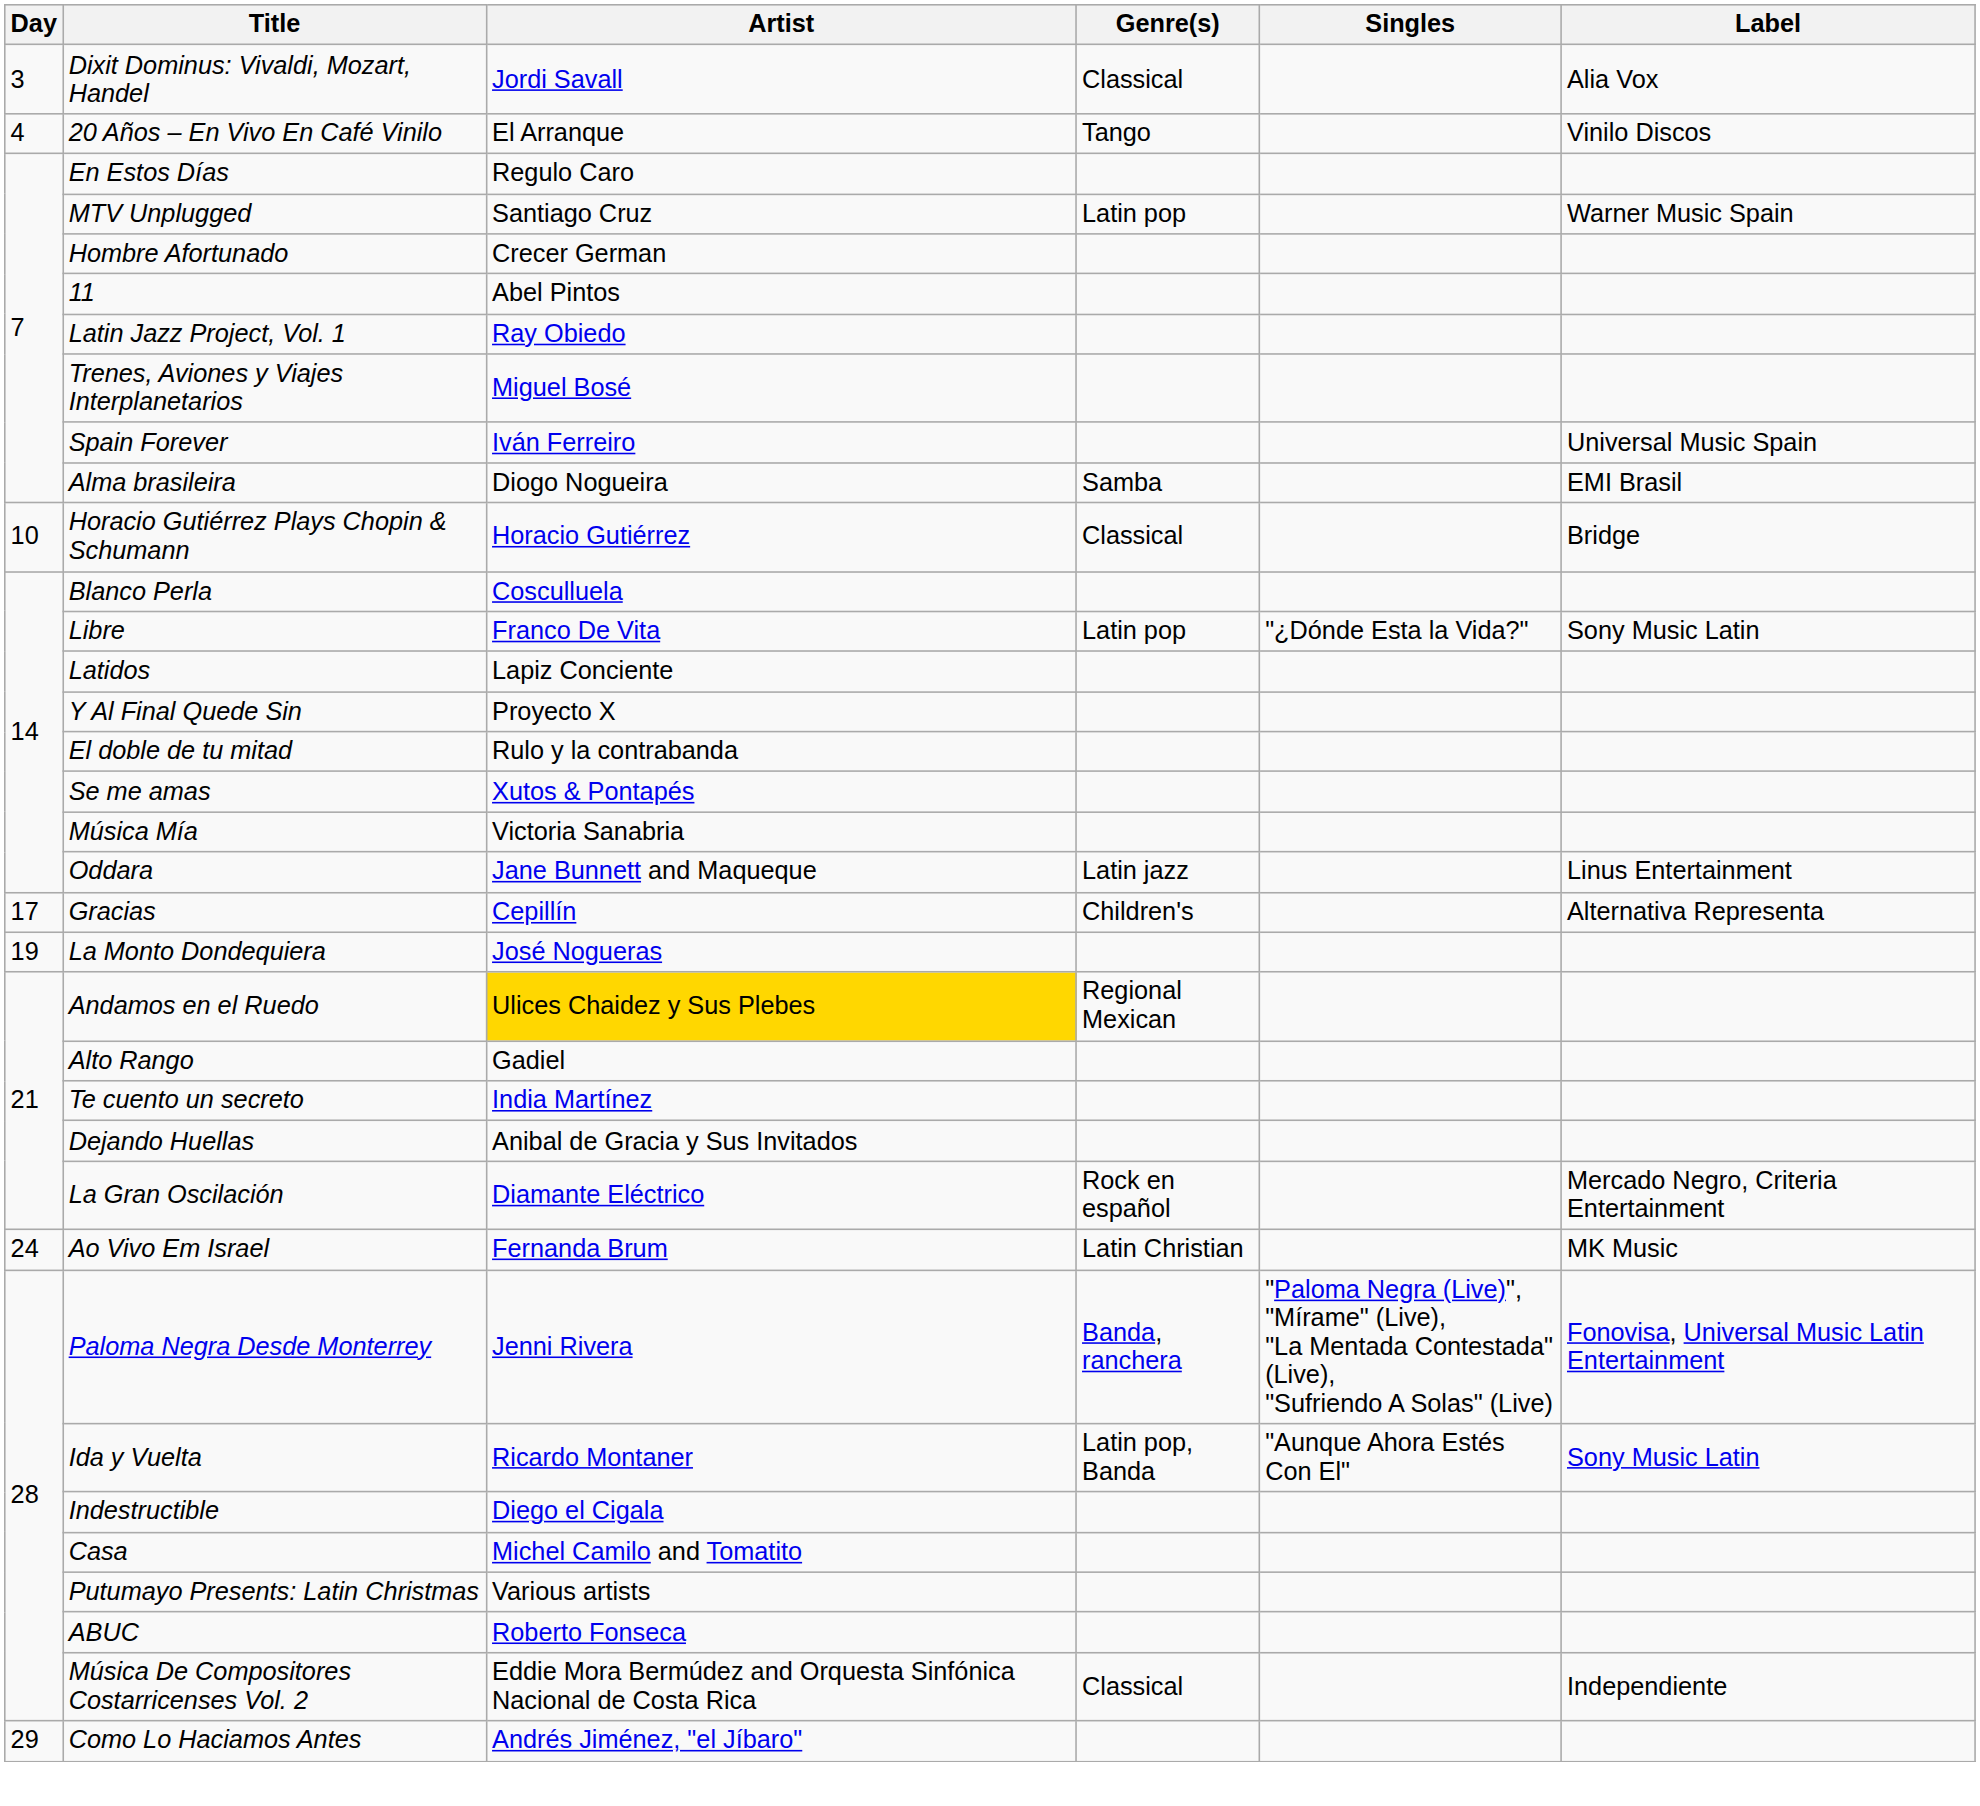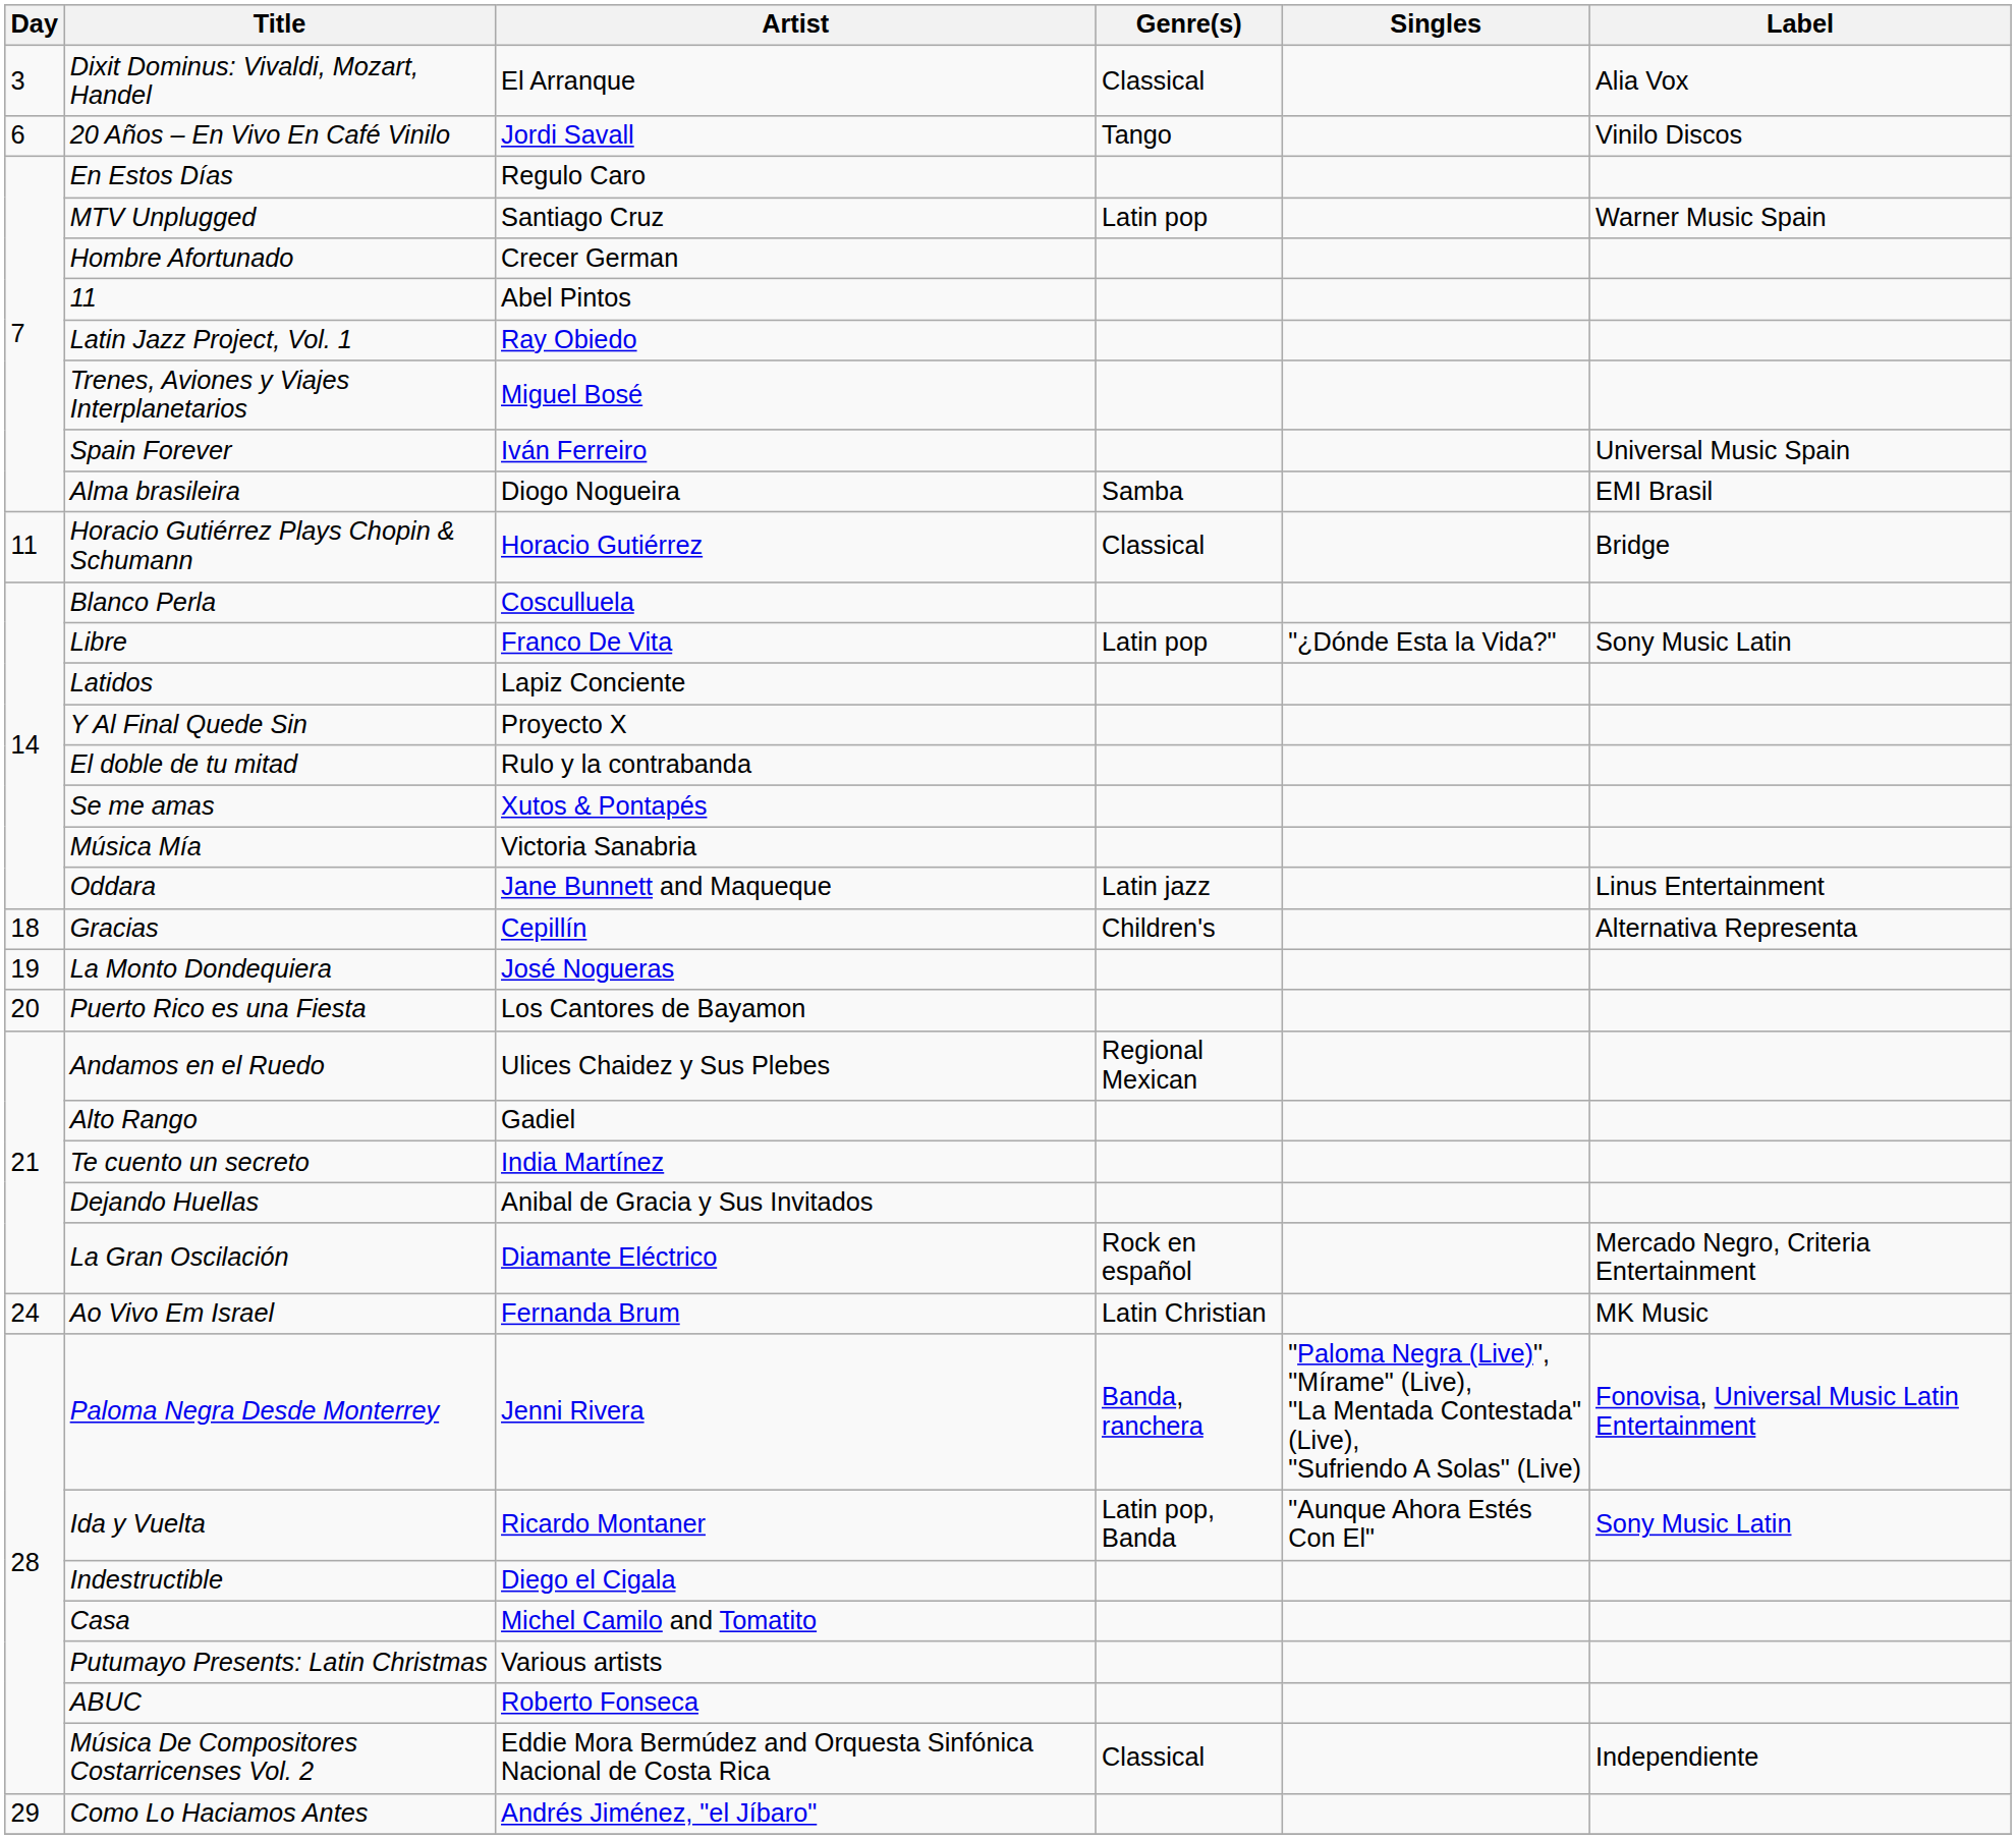 <table class="wikitable sortable" style="text-align: left;">
 <tr>
 <th>Day</th>
 <th>Title</th>
 <th>Artist</th>
 <th>Genre(s)</th>
 <th>Singles</th>
 <th>Label</th>
 </tr>
 <tr>
 <td>3</td>
 <td><em>Dixit Dominus: Vivaldi, Mozart, Handel</em></td>
-<td><a href='#'>Jordi Savall</a></td>
+<td>El Arranque</td>
 <td>Classical</td>
 <td></td>
 <td>Alia Vox</td>
 </tr>
 <tr>
-<td>4</td>
+<td>6</td>
 <td><em>20 Años – En Vivo En Café Vinilo</em></td>
-<td>El Arranque</td>
+<td><a href='#'>Jordi Savall</a></td>
 <td>Tango</td>
 <td></td>
 <td>Vinilo Discos</td>
 </tr>
 <tr>
 <td rowspan="8">7</td>
 <td><em>En Estos Días</em></td>
 <td>Regulo Caro</td>
 <td></td>
 <td></td>
 <td></td>
 </tr>
 <tr>
 <td><em>MTV Unplugged</em></td>
 <td>Santiago Cruz</td>
 <td>Latin pop</td>
 <td></td>
 <td>Warner Music Spain</td>
 </tr>
 <tr>
 <td><em>Hombre Afortunado</em></td>
 <td>Crecer German</td>
 <td></td>
 <td></td>
 <td></td>
 </tr>
 <tr>
 <td><em>11</em></td>
 <td>Abel Pintos</td>
 <td></td>
 <td></td>
 <td></td>
 </tr>
 <tr>
 <td><em>Latin Jazz Project, Vol. 1</em></td>
 <td><a href='#'>Ray Obiedo</a></td>
 <td></td>
 <td></td>
 <td></td>
 </tr>
 <tr>
 <td><em>Trenes, Aviones y Viajes Interplanetarios</em></td>
 <td><a href='#'>Miguel Bosé</a></td>
 <td></td>
 <td></td>
 <td></td>
 </tr>
 <tr>
 <td><em>Spain Forever</em></td>
 <td><a href='#'>Iván Ferreiro</a></td>
 <td></td>
 <td></td>
 <td>Universal Music Spain</td>
 </tr>
 <tr>
 <td><em>Alma brasileira</em></td>
 <td>Diogo Nogueira</td>
 <td>Samba</td>
 <td></td>
 <td>EMI Brasil</td>
 </tr>
 <tr>
-<td>10</td>
+<td>11</td>
 <td><em>Horacio Gutiérrez Plays Chopin & Schumann</em></td>
 <td><a href='#'>Horacio Gutiérrez</a></td>
 <td>Classical</td>
 <td></td>
 <td>Bridge</td>
 </tr>
 <tr>
 <td rowspan="8">14</td>
 <td><em>Blanco Perla</em></td>
 <td><a href='#'>Cosculluela</a></td>
 <td></td>
 <td></td>
 <td></td>
 </tr>
 <tr>
 <td><em>Libre</em></td>
 <td><a href='#'>Franco De Vita</a></td>
 <td>Latin pop</td>
 <td>"¿Dónde Esta la Vida?"</td>
 <td>Sony Music Latin</td>
 </tr>
 <tr>
 <td><em>Latidos</em></td>
 <td>Lapiz Conciente</td>
 <td></td>
 <td></td>
 <td></td>
 </tr>
 <tr>
 <td><em>Y Al Final Quede Sin</em></td>
 <td>Proyecto X</td>
 <td></td>
 <td></td>
 <td></td>
 </tr>
 <tr>
 <td><em>El doble de tu mitad</em></td>
 <td>Rulo y la contrabanda</td>
 <td></td>
 <td></td>
 <td></td>
 </tr>
 <tr>
 <td><em>Se me amas</em></td>
 <td><a href='#'>Xutos & Pontapés</a></td>
 <td></td>
 <td></td>
 <td></td>
 </tr>
 <tr>
 <td><em>Música Mía</em></td>
 <td>Victoria Sanabria</td>
 <td></td>
 <td></td>
 <td></td>
 </tr>
 <tr>
 <td><em>Oddara </em></td>
 <td><a href='#'>Jane Bunnett</a> and Maqueque</td>
 <td>Latin jazz</td>
 <td></td>
 <td>Linus Entertainment</td>
 </tr>
 <tr>
-<td>17</td>
+<td>18</td>
 <td><em>Gracias</em></td>
 <td><a href='#'>Cepillín</a></td>
 <td>Children's</td>
 <td></td>
 <td>Alternativa Representa</td>
 </tr>
 <tr>
 <td>19</td>
 <td><em>La Monto Dondequiera</em></td>
 <td><a href='#'>José Nogueras</a></td>
 <td></td>
 <td></td>
 <td></td>
 </tr>
 <tr>
+<td>20</td>
+<td><em>Puerto Rico es una Fiesta</em></td>
+<td>Los Cantores de Bayamon</td>
+<td></td>
+<td></td>
+<td></td>
+</tr>
+<tr>
 <td rowspan="5">21</td>
 <td><em>Andamos en el Ruedo</em></td>
-<td style="background: gold;">Ulices Chaidez y Sus Plebes</td>
+<td>Ulices Chaidez y Sus Plebes</td>
 <td>Regional Mexican</td>
 <td></td>
 <td></td>
 </tr>
 <tr>
 <td><em>Alto Rango</em></td>
 <td>Gadiel</td>
 <td></td>
 <td></td>
 <td></td>
 </tr>
 <tr>
 <td><em>Te cuento un secreto</em></td>
 <td><a href='#'>India Martínez</a></td>
 <td></td>
 <td></td>
 <td></td>
 </tr>
 <tr>
 <td><em>Dejando Huellas</em></td>
 <td>Anibal de Gracia y Sus Invitados</td>
 <td></td>
 <td></td>
 <td></td>
 </tr>
 <tr>
 <td><em>La Gran Oscilación</em></td>
 <td><a href='#'>Diamante Eléctrico</a></td>
 <td>Rock en español</td>
 <td></td>
 <td>Mercado Negro, Criteria Entertainment</td>
 </tr>
 <tr>
 <td>24</td>
 <td><em> Ao Vivo Em Israel</em></td>
 <td><a href='#'>Fernanda Brum</a></td>
 <td>Latin Christian</td>
 <td></td>
 <td>MK Music</td>
 </tr>
 <tr>
 <td rowspan="7">28</td>
 <td><em><a href='#'>Paloma Negra Desde Monterrey</a></em></td>
 <td><a href='#'>Jenni Rivera</a></td>
 <td><a href='#'>Banda</a>, <a href='#'>ranchera</a></td>
 <td>"<a href='#'>Paloma Negra (Live)</a>",<br>"Mírame" (Live),<br>"La Mentada Contestada" (Live),<br>"Sufriendo A Solas" (Live)</td>
 <td><a href='#'>Fonovisa</a>, <a href='#'>Universal Music Latin Entertainment</a></td>
 </tr>
 <tr>
 <td><em>Ida y Vuelta</em></td>
 <td><a href='#'>Ricardo Montaner</a></td>
 <td>Latin pop, Banda</td>
 <td>"Aunque Ahora Estés Con El"</td>
 <td><a href='#'>Sony Music Latin</a></td>
 </tr>
 <tr>
 <td><em>Indestructible</em></td>
 <td><a href='#'>Diego el Cigala</a></td>
 <td></td>
 <td></td>
 <td></td>
 </tr>
 <tr>
 <td><em>Casa</em></td>
 <td><a href='#'>Michel Camilo</a> and <a href='#'>Tomatito</a></td>
 <td></td>
 <td></td>
 <td></td>
 </tr>
 <tr>
 <td><em>Putumayo Presents: Latin Christmas</em></td>
 <td>Various artists</td>
 <td></td>
 <td></td>
 <td></td>
 </tr>
 <tr>
 <td><em>ABUC</em></td>
 <td><a href='#'>Roberto Fonseca</a></td>
 <td></td>
 <td></td>
 <td></td>
 </tr>
 <tr>
 <td><em>Música De Compositores Costarricenses Vol. 2</em></td>
 <td>Eddie Mora Bermúdez and Orquesta Sinfónica Nacional de Costa Rica</td>
 <td>Classical</td>
 <td></td>
 <td>Independiente</td>
 </tr>
 <tr>
 <td>29</td>
 <td><em>Como Lo Haciamos Antes</em></td>
 <td><a href='#'>Andrés Jiménez, "el Jíbaro"</a></td>
 <td></td>
 <td></td>
 <td></td>
 </tr>
 <tr>
 </tr>
 </table>
